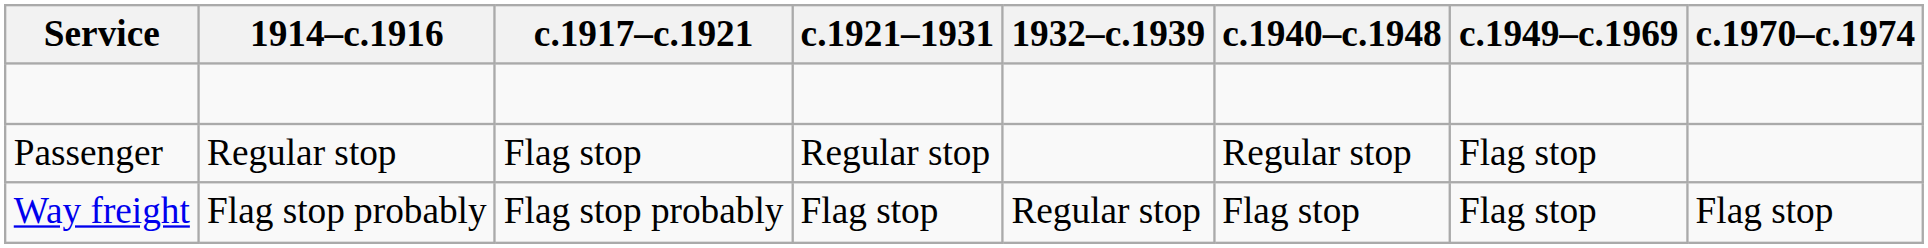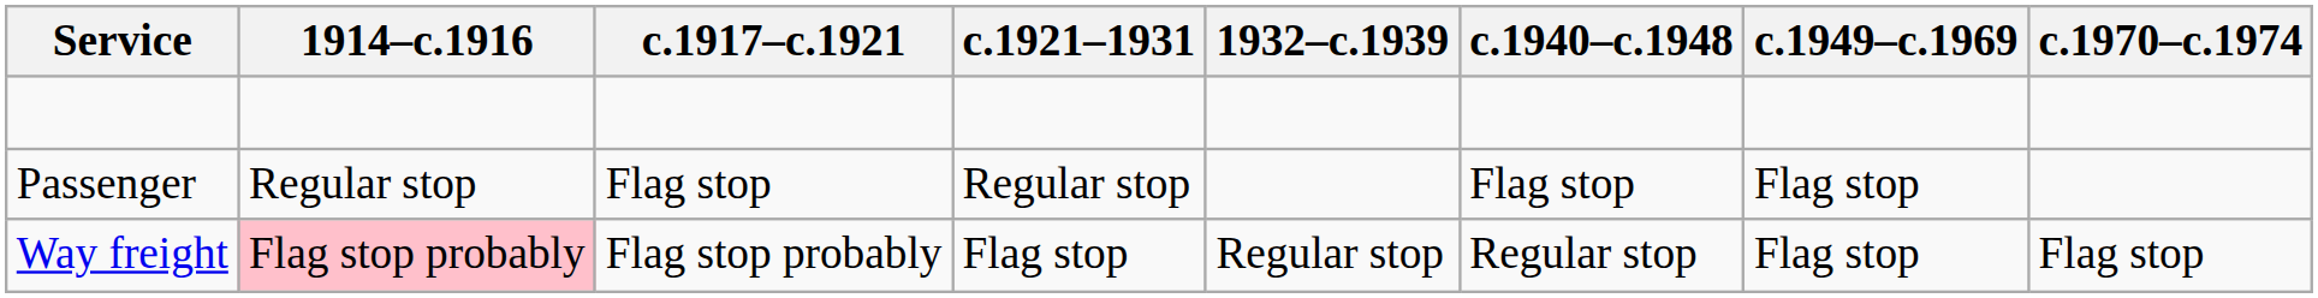 <table class="wikitable">
 <tr>
 <th>Service</th>
 <th>1914–c.1916</th>
 <th>c.1917–c.1921</th>
 <th>c.1921–1931</th>
 <th>1932–c.1939</th>
 <th>c.1940–c.1948</th>
 <th>c.1949–c.1969</th>
 <th>c.1970–c.1974</th>
 </tr>
 <tr>
 <td></td>
 <td></td>
 <td></td>
 <td></td>
 <td></td>
 <td></td>
 <td><br></td>
 <td></td>
 </tr>
 <tr>
 <td>Passenger</td>
 <td>Regular stop</td>
 <td>Flag stop</td>
 <td>Regular stop</td>
 <td></td>
-<td>Regular stop</td>
+<td>Flag stop</td>
 <td>Flag stop</td>
 <td></td>
 </tr>
 <tr>
 <td><a href='#'>Way freight</a></td>
-<td>Flag stop probably</td>
+<td style="background: pink;">Flag stop probably</td>
 <td>Flag stop probably</td>
 <td>Flag stop</td>
 <td>Regular stop</td>
-<td>Flag stop</td>
+<td>Regular stop</td>
 <td>Flag stop</td>
 <td>Flag stop</td>
 </tr>
 </table>
